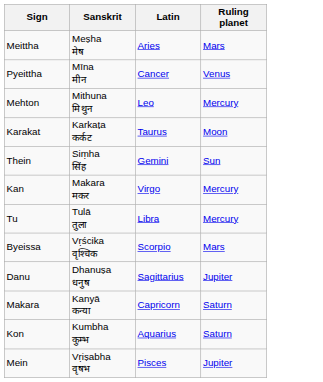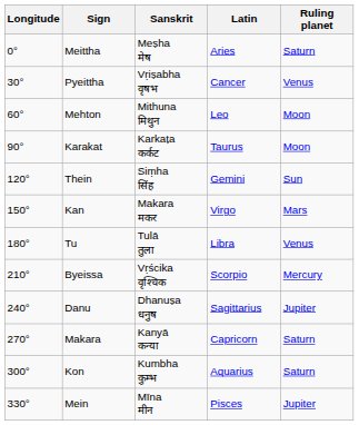 <table class="wikitable">
 <tr>
+<th width="50">Longitude <br> </th>
 <th width="100">Sign <br> </th>
 <th width="100">Sanskrit</th>
 <th width="100">Latin</th>
 <th width="100">Ruling planet <br> </th>
 </tr>
 <tr>
+<td>0°</td>
 <td>Meittha <br> </td>
 <td>Meṣha <br> मेष</td>
 <td><a href='#'>Aries</a></td>
-<td><a href='#'>Mars</a></td>
+<td><a href='#'>Saturn</a></td>
 </tr>
 <tr>
+<td>30°</td>
 <td>Pyeittha <br> </td>
-<td>Mīna <br> मीन</td>
+<td>Vṛiṣabha <br> वृषभ</td>
 <td><a href='#'>Cancer</a></td>
 <td><a href='#'>Venus</a></td>
 </tr>
 <tr>
+<td>60°</td>
 <td>Mehton <br> </td>
 <td>Mithuna <br> मिथुन</td>
 <td><a href='#'>Leo</a></td>
-<td><a href='#'>Mercury</a></td>
+<td><a href='#'>Moon</a></td>
 </tr>
 <tr>
+<td>90°</td>
 <td>Karakat <br> </td>
 <td>Karkaṭa <br> कर्कट</td>
 <td><a href='#'>Taurus</a></td>
 <td><a href='#'>Moon</a></td>
 </tr>
 <tr>
+<td>120°</td>
 <td>Thein <br> </td>
 <td>Siṃha <br> सिंह</td>
 <td><a href='#'>Gemini</a></td>
 <td><a href='#'>Sun</a></td>
 </tr>
 <tr>
+<td>150°</td>
 <td>Kan <br> </td>
 <td>Makara <br> मकर</td>
 <td><a href='#'>Virgo</a></td>
+<td><a href='#'>Mars</a></td>
+</tr>
+<tr>
+<td>180°</td>
+<td>Tu <br> </td>
+<td>Tulā <br> तुला</td>
+<td><a href='#'>Libra</a></td>
+<td><a href='#'>Venus</a></td>
+</tr>
+<tr>
+<td>210°</td>
+<td>Byeissa <br> </td>
+<td>Vṛścika <br> वृश्चिक</td>
+<td><a href='#'>Scorpio</a></td>
 <td><a href='#'>Mercury</a></td>
 </tr>
 <tr>
-<td>Tu <br> </td>
-<td>Tulā <br> तुला</td>
-<td><a href='#'>Libra</a></td>
-<td><a href='#'>Mercury</a></td>
-</tr>
-<tr>
-<td>Byeissa <br> </td>
-<td>Vṛścika <br> वृश्चिक</td>
-<td><a href='#'>Scorpio</a></td>
-<td><a href='#'>Mars</a></td>
-</tr>
-<tr>
+<td>240°</td>
 <td>Danu <br> </td>
 <td>Dhanuṣa <br> धनुष</td>
 <td><a href='#'>Sagittarius</a></td>
 <td><a href='#'>Jupiter</a></td>
 </tr>
 <tr>
+<td>270°</td>
 <td>Makara <br> </td>
 <td>Kanyā <br> कन्या</td>
 <td><a href='#'>Capricorn</a></td>
 <td><a href='#'>Saturn</a></td>
 </tr>
 <tr>
+<td>300°</td>
 <td>Kon <br> </td>
 <td>Kumbha <br> कुम्भ</td>
 <td><a href='#'>Aquarius</a></td>
 <td><a href='#'>Saturn</a></td>
 </tr>
 <tr>
+<td>330°</td>
 <td>Mein <br> </td>
-<td>Vṛiṣabha <br> वृषभ</td>
+<td>Mīna <br> मीन</td>
 <td><a href='#'>Pisces</a></td>
 <td><a href='#'>Jupiter</a></td>
 </tr>
 </table>
